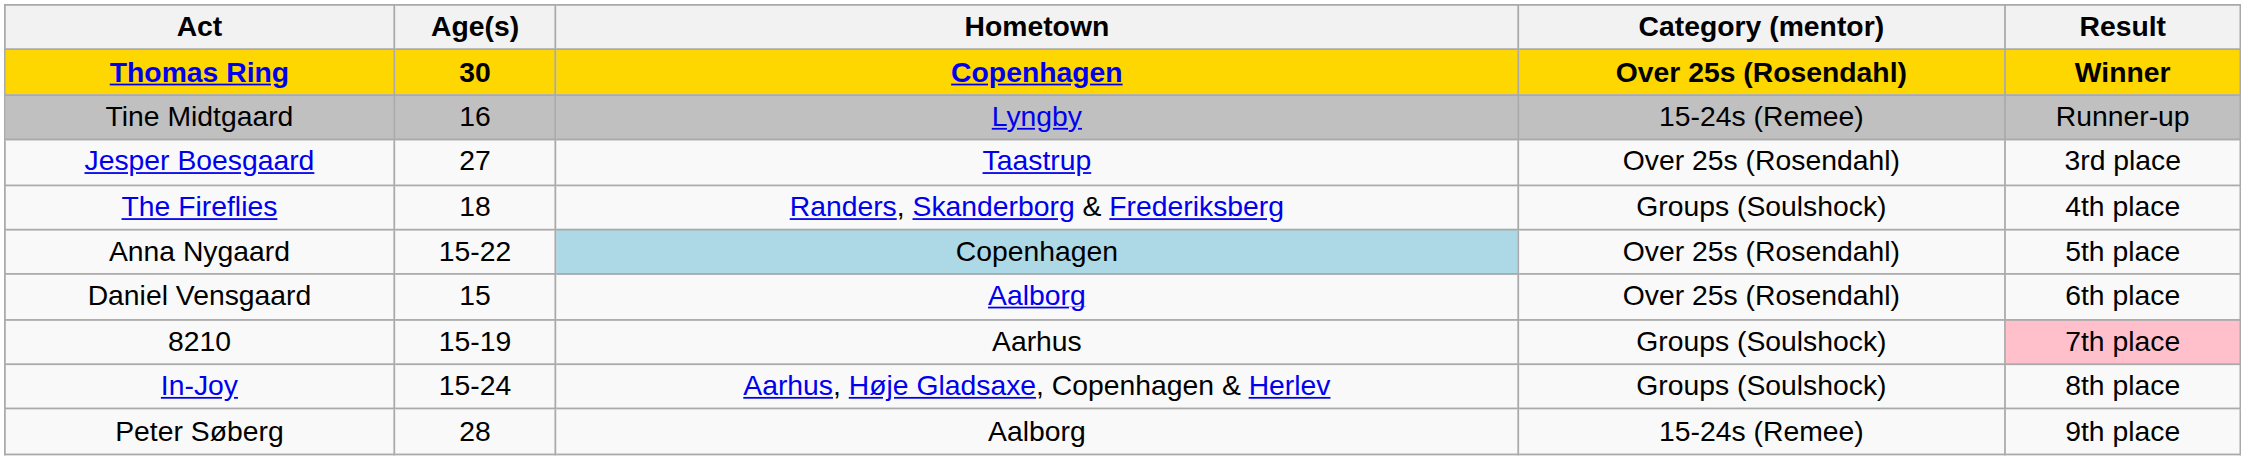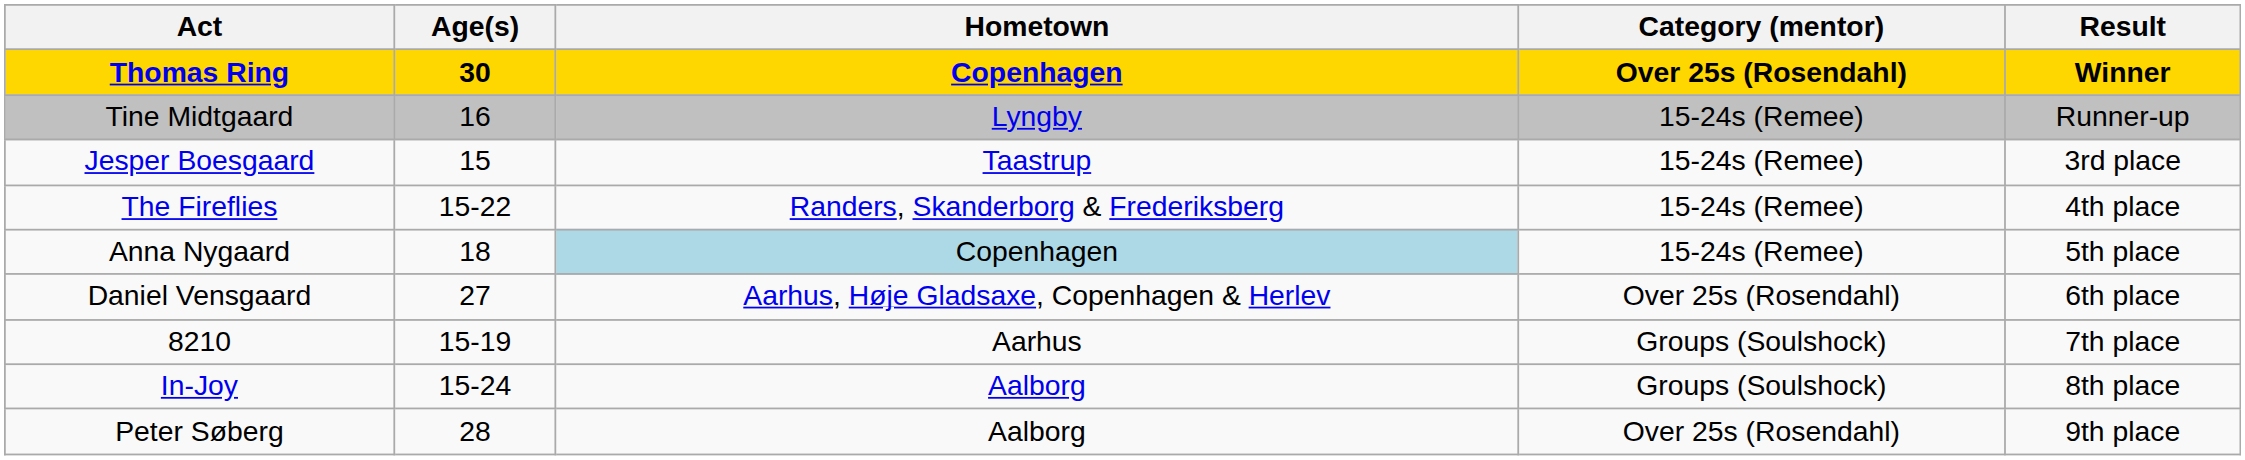 <table class="wikitable sortable" style="width:100%; text-align:center;">
 <tr>
 <th>Act</th>
 <th>Age(s)</th>
 <th>Hometown</th>
 <th>Category (mentor)</th>
 <th>Result</th>
 </tr>
 <tr style="background:gold">
 <td><strong><a href='#'>Thomas Ring</a></strong></td>
 <td><strong>30</strong></td>
 <td><strong><a href='#'>Copenhagen</a></strong></td>
 <td><strong>Over 25s (Rosendahl)</strong></td>
 <td><strong>Winner</strong></td>
 </tr>
 <tr style="background:silver">
 <td>Tine Midtgaard</td>
 <td>16</td>
 <td><a href='#'>Lyngby</a></td>
 <td>15-24s (Remee)</td>
 <td>Runner-up</td>
 </tr>
 <tr>
 <td><a href='#'>Jesper Boesgaard</a></td>
-<td>27</td>
+<td>15</td>
 <td><a href='#'>Taastrup</a></td>
-<td>Over 25s (Rosendahl)</td>
+<td>15-24s (Remee)</td>
 <td>3rd place</td>
 </tr>
 <tr>
 <td><a href='#'>The Fireflies</a></td>
-<td>18</td>
+<td>15-22</td>
 <td><a href='#'>Randers</a>, <a href='#'>Skanderborg</a> & <a href='#'>Frederiksberg</a></td>
-<td>Groups (Soulshock)</td>
+<td>15-24s (Remee)</td>
 <td>4th place</td>
 </tr>
 <tr>
 <td>Anna Nygaard</td>
-<td>15-22</td>
+<td>18</td>
 <td style="background: lightblue;">Copenhagen</td>
-<td>Over 25s (Rosendahl)</td>
+<td>15-24s (Remee)</td>
 <td>5th place</td>
 </tr>
 <tr>
 <td>Daniel Vensgaard</td>
-<td>15</td>
-<td><a href='#'>Aalborg</a></td>
+<td>27</td>
+<td><a href='#'>Aarhus</a>, <a href='#'>Høje Gladsaxe</a>, Copenhagen & <a href='#'>Herlev</a></td>
 <td>Over 25s (Rosendahl)</td>
 <td>6th place</td>
 </tr>
 <tr>
 <td>8210</td>
 <td>15-19</td>
 <td>Aarhus</td>
 <td>Groups (Soulshock)</td>
-<td style="background: pink;">7th place</td>
+<td>7th place</td>
 </tr>
 <tr>
 <td><a href='#'>In-Joy</a></td>
 <td>15-24</td>
-<td><a href='#'>Aarhus</a>, <a href='#'>Høje Gladsaxe</a>, Copenhagen & <a href='#'>Herlev</a></td>
+<td><a href='#'>Aalborg</a></td>
 <td>Groups (Soulshock)</td>
 <td>8th place</td>
 </tr>
 <tr>
 <td>Peter Søberg</td>
 <td>28</td>
 <td>Aalborg</td>
-<td>15-24s (Remee)</td>
+<td>Over 25s (Rosendahl)</td>
 <td>9th place</td>
 </tr>
 </table>
